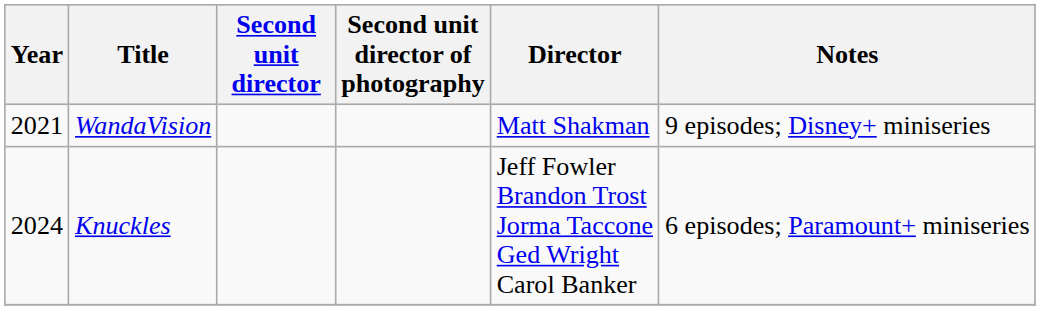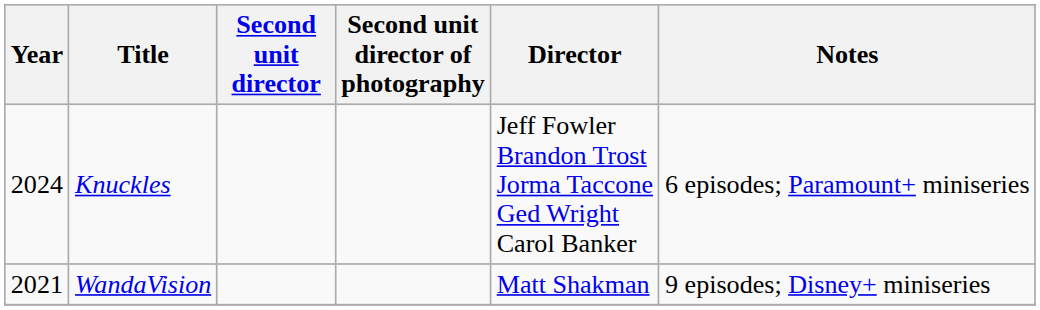 <table class="wikitable sortable" border="1">
 <tr>
 <th>Year</th>
 <th>Title</th>
 <th width="65"><a href='#'>Second unit director</a></th>
 <th width="65">Second unit director of photography</th>
 <th>Director</th>
 <th>Notes</th>
 </tr>
 <tr>
+<td>2024</td>
+<td><em><a href='#'>Knuckles</a></em></td>
+<td></td>
+<td></td>
+<td>Jeff Fowler<br><a href='#'>Brandon Trost</a><br><a href='#'>Jorma Taccone</a><br><a href='#'>Ged Wright</a><br>Carol Banker</td>
+<td>6 episodes; <a href='#'>Paramount+</a> miniseries</td>
+</tr>
+<tr>
 <td>2021</td>
 <td><em><a href='#'>WandaVision</a></em></td>
 <td></td>
 <td></td>
 <td><a href='#'>Matt Shakman</a></td>
 <td>9 episodes; <a href='#'>Disney+</a> miniseries</td>
 </tr>
 <tr>
-<td>2024</td>
-<td><em><a href='#'>Knuckles</a></em></td>
-<td></td>
-<td></td>
-<td>Jeff Fowler<br><a href='#'>Brandon Trost</a><br><a href='#'>Jorma Taccone</a><br><a href='#'>Ged Wright</a><br>Carol Banker</td>
-<td>6 episodes; <a href='#'>Paramount+</a> miniseries</td>
-</tr>
-<tr>
 </tr>
 </table>
